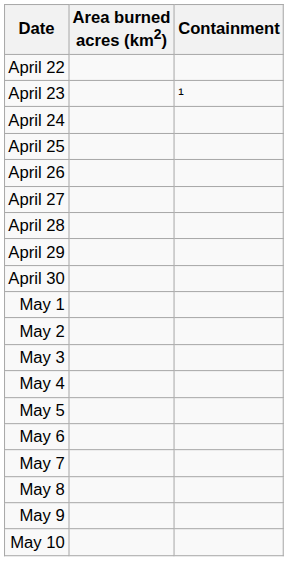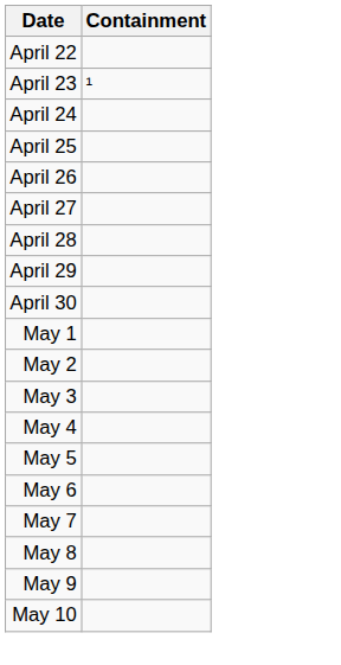 <table class="wikitable" style="text-align: right;">
 <tr>
 <th>Date</th>
-<th>Area burned<br>acres (km<sup>2</sup>)</th>
 <th>Containment</th>
 </tr>
 <tr>
 <td>April 22</td>
-<td></td>
 <td style="text-align: left;"></td>
 </tr>
 <tr>
 <td>April 23</td>
-<td></td>
 <td style="text-align: left;"> ¹</td>
 </tr>
 <tr>
 <td>April 24</td>
-<td></td>
 <td style="text-align: left;"></td>
 </tr>
 <tr>
 <td>April 25</td>
-<td></td>
 <td style="text-align: left;"></td>
 </tr>
 <tr>
 <td>April 26</td>
-<td></td>
 <td style="text-align: left;"></td>
 </tr>
 <tr>
 <td>April 27</td>
-<td></td>
 <td style="text-align: left;"></td>
 </tr>
 <tr>
 <td>April 28</td>
-<td></td>
 <td style="text-align: left;"></td>
 </tr>
 <tr>
 <td>April 29</td>
-<td></td>
 <td style="text-align: left;"></td>
 </tr>
 <tr>
 <td>April 30</td>
-<td></td>
 <td style="text-align: left;"></td>
 </tr>
 <tr>
 <td>May 1</td>
-<td></td>
 <td style="text-align: left;"></td>
 </tr>
 <tr>
 <td>May 2</td>
-<td></td>
 <td style="text-align: left;"></td>
 </tr>
 <tr>
 <td>May 3</td>
-<td></td>
 <td style="text-align: left;"></td>
 </tr>
 <tr>
 <td>May 4</td>
-<td></td>
 <td style="text-align: left;"></td>
 </tr>
 <tr>
 <td>May 5</td>
-<td></td>
 <td style="text-align: left;"></td>
 </tr>
 <tr>
 <td>May 6</td>
-<td></td>
 <td style="text-align: left;"></td>
 </tr>
 <tr>
 <td>May 7</td>
-<td></td>
 <td style="text-align: left;"></td>
 </tr>
 <tr>
 <td>May 8</td>
-<td></td>
 <td style="text-align: left;"></td>
 </tr>
 <tr>
 <td>May 9</td>
-<td></td>
 <td style="text-align: left;"></td>
 </tr>
 <tr>
 <td>May 10</td>
-<td></td>
 <td style="text-align: left;"></td>
 </tr>
 </table>
